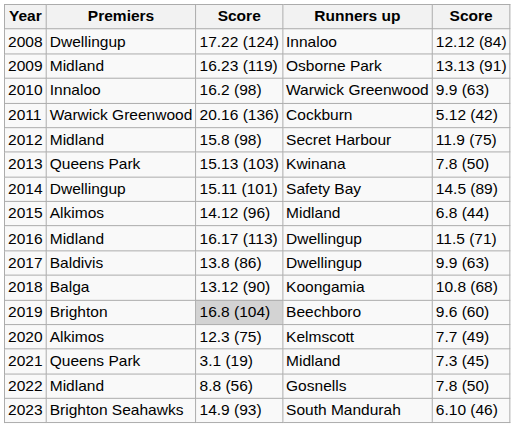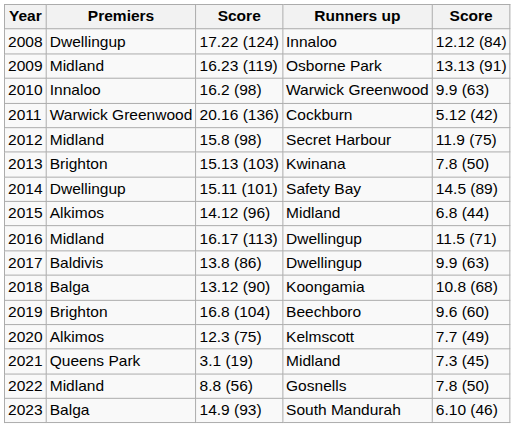 <table class="wikitable">
 <tr>
 <th>Year</th>
 <th>Premiers</th>
 <th>Score</th>
 <th>Runners up</th>
 <th>Score</th>
 </tr>
 <tr>
 <td>2008</td>
 <td>Dwellingup</td>
 <td>17.22 (124)</td>
 <td>Innaloo</td>
 <td>12.12 (84)</td>
 </tr>
 <tr>
 <td>2009</td>
 <td>Midland</td>
 <td>16.23 (119)</td>
 <td>Osborne Park</td>
 <td>13.13 (91)</td>
 </tr>
 <tr>
 <td>2010</td>
 <td>Innaloo</td>
 <td>16.2 (98)</td>
 <td>Warwick Greenwood</td>
 <td>9.9 (63)</td>
 </tr>
 <tr>
 <td>2011</td>
 <td>Warwick Greenwood</td>
 <td>20.16 (136)</td>
 <td>Cockburn</td>
 <td>5.12 (42)</td>
 </tr>
 <tr>
 <td>2012</td>
 <td>Midland</td>
 <td>15.8 (98)</td>
 <td>Secret Harbour</td>
 <td>11.9 (75)</td>
 </tr>
 <tr>
 <td>2013</td>
-<td>Queens Park</td>
+<td>Brighton</td>
 <td>15.13 (103)</td>
 <td>Kwinana</td>
 <td>7.8 (50)</td>
 </tr>
 <tr>
 <td>2014</td>
 <td>Dwellingup</td>
 <td>15.11 (101)</td>
 <td>Safety Bay</td>
 <td>14.5 (89)</td>
 </tr>
 <tr>
 <td>2015</td>
 <td>Alkimos</td>
 <td>14.12 (96)</td>
 <td>Midland</td>
 <td>6.8 (44)</td>
 </tr>
 <tr>
 <td>2016</td>
 <td>Midland</td>
 <td>16.17 (113)</td>
 <td>Dwellingup</td>
 <td>11.5 (71)</td>
 </tr>
 <tr>
 <td>2017</td>
 <td>Baldivis</td>
 <td>13.8 (86)</td>
 <td>Dwellingup</td>
 <td>9.9 (63)</td>
 </tr>
 <tr>
 <td>2018</td>
 <td>Balga</td>
 <td>13.12 (90)</td>
 <td>Koongamia</td>
 <td>10.8 (68)</td>
 </tr>
 <tr>
 <td>2019</td>
 <td>Brighton</td>
-<td style="background: lightgrey;">16.8 (104)</td>
+<td>16.8 (104)</td>
 <td>Beechboro</td>
 <td>9.6 (60)</td>
 </tr>
 <tr>
 <td>2020</td>
 <td>Alkimos</td>
 <td>12.3 (75)</td>
 <td>Kelmscott</td>
 <td>7.7 (49)</td>
 </tr>
 <tr>
 <td>2021</td>
 <td>Queens Park</td>
 <td>3.1 (19)</td>
 <td>Midland</td>
 <td>7.3 (45)</td>
 </tr>
 <tr>
 <td>2022</td>
 <td>Midland</td>
 <td>8.8 (56)</td>
 <td>Gosnells</td>
 <td>7.8 (50)</td>
 </tr>
 <tr>
 <td>2023</td>
-<td>Brighton Seahawks</td>
+<td>Balga</td>
 <td>14.9 (93)</td>
 <td>South Mandurah</td>
 <td>6.10 (46)</td>
 </tr>
 </table>
